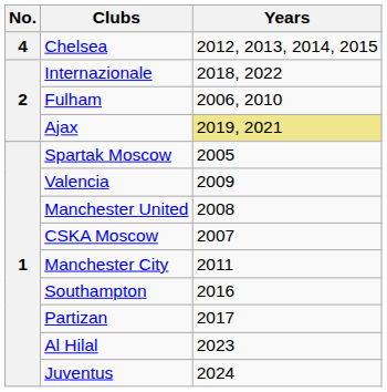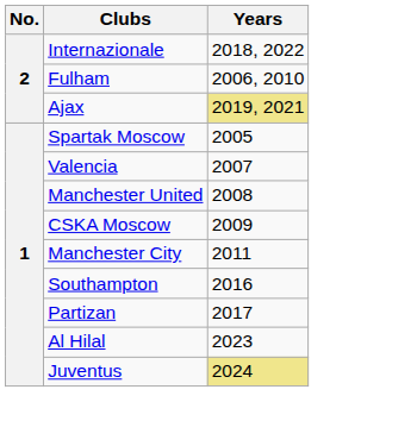 <table class="wikitable">
 <tr>
 <th><strong>No.</strong></th>
 <th><strong>Clubs</strong></th>
 <th><strong>Years</strong></th>
-</tr>
-<tr>
-<th>4</th>
-<td> <a href='#'>Chelsea</a></td>
-<td>2012, 2013, 2014, 2015</td>
 </tr>
 <tr>
 <th rowspan=3>2</th>
 <td> <a href='#'>Internazionale</a></td>
 <td>2018, 2022</td>
 </tr>
 <tr>
 <td> <a href='#'>Fulham</a></td>
 <td>2006, 2010</td>
 </tr>
 <tr>
 <td> <a href='#'>Ajax</a></td>
 <td style="background: khaki;">2019, 2021</td>
 </tr>
 <tr>
 <th rowspan=9>1</th>
 <td> <a href='#'>Spartak Moscow</a></td>
 <td>2005</td>
 </tr>
 <tr>
 <td> <a href='#'>Valencia</a></td>
-<td>2009</td>
+<td>2007</td>
 </tr>
 <tr>
 <td> <a href='#'>Manchester United</a></td>
 <td>2008</td>
 </tr>
 <tr>
 <td> <a href='#'>CSKA Moscow</a></td>
-<td>2007</td>
+<td>2009</td>
 </tr>
 <tr>
 <td> <a href='#'>Manchester City</a></td>
 <td>2011</td>
 </tr>
 <tr>
 <td> <a href='#'>Southampton</a></td>
 <td>2016</td>
 </tr>
 <tr>
 <td> <a href='#'>Partizan</a></td>
 <td>2017</td>
 </tr>
 <tr>
 <td> <a href='#'>Al Hilal</a></td>
 <td>2023</td>
 </tr>
 <tr>
 <td> <a href='#'>Juventus</a></td>
-<td>2024</td>
+<td style="background: khaki;">2024</td>
 </tr>
 </table>
